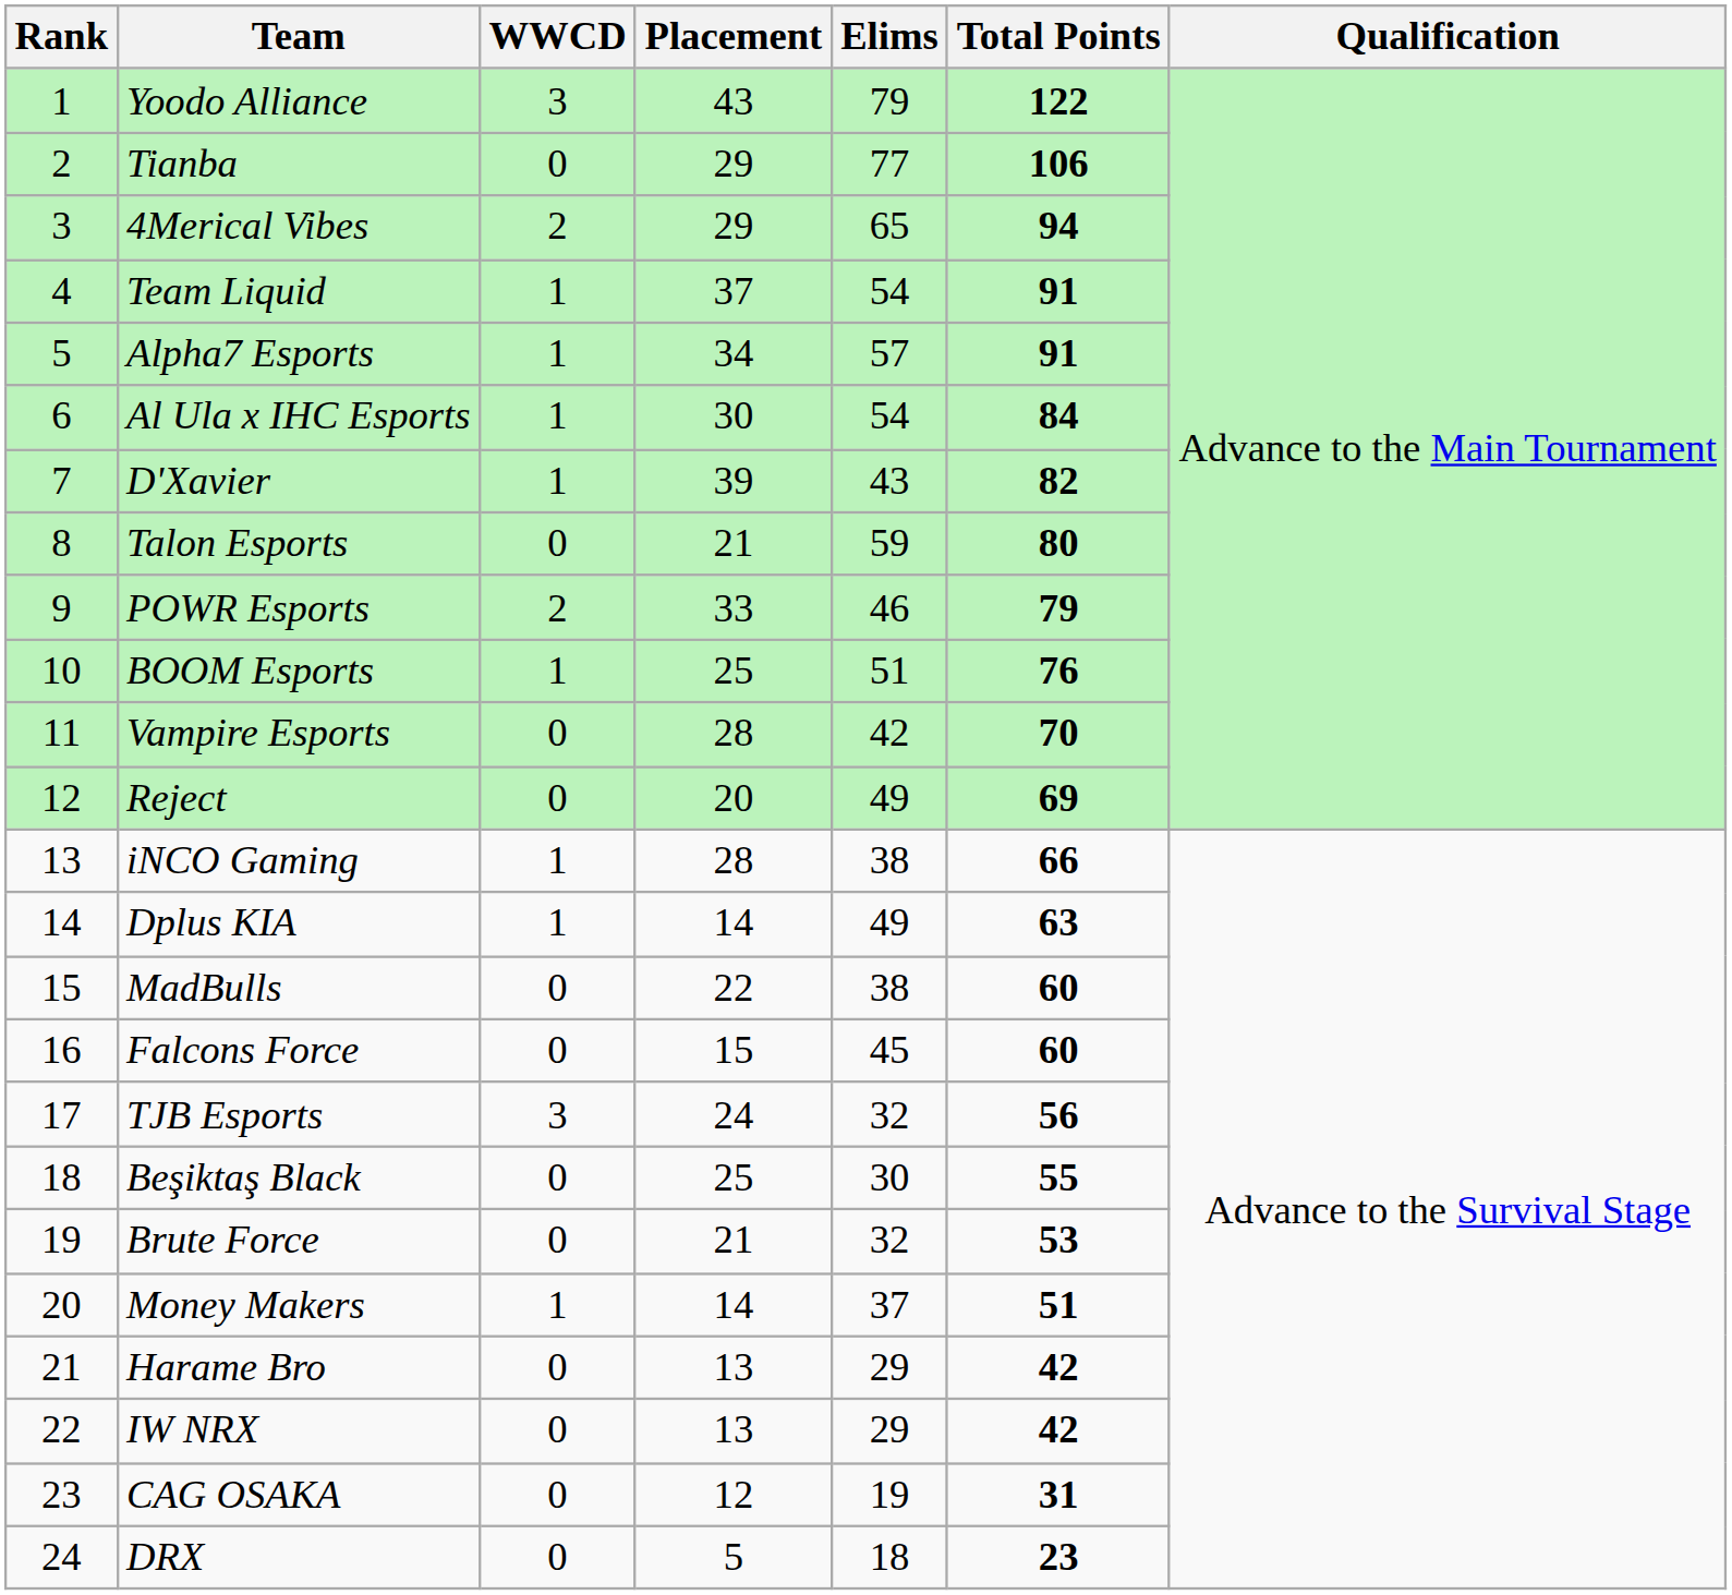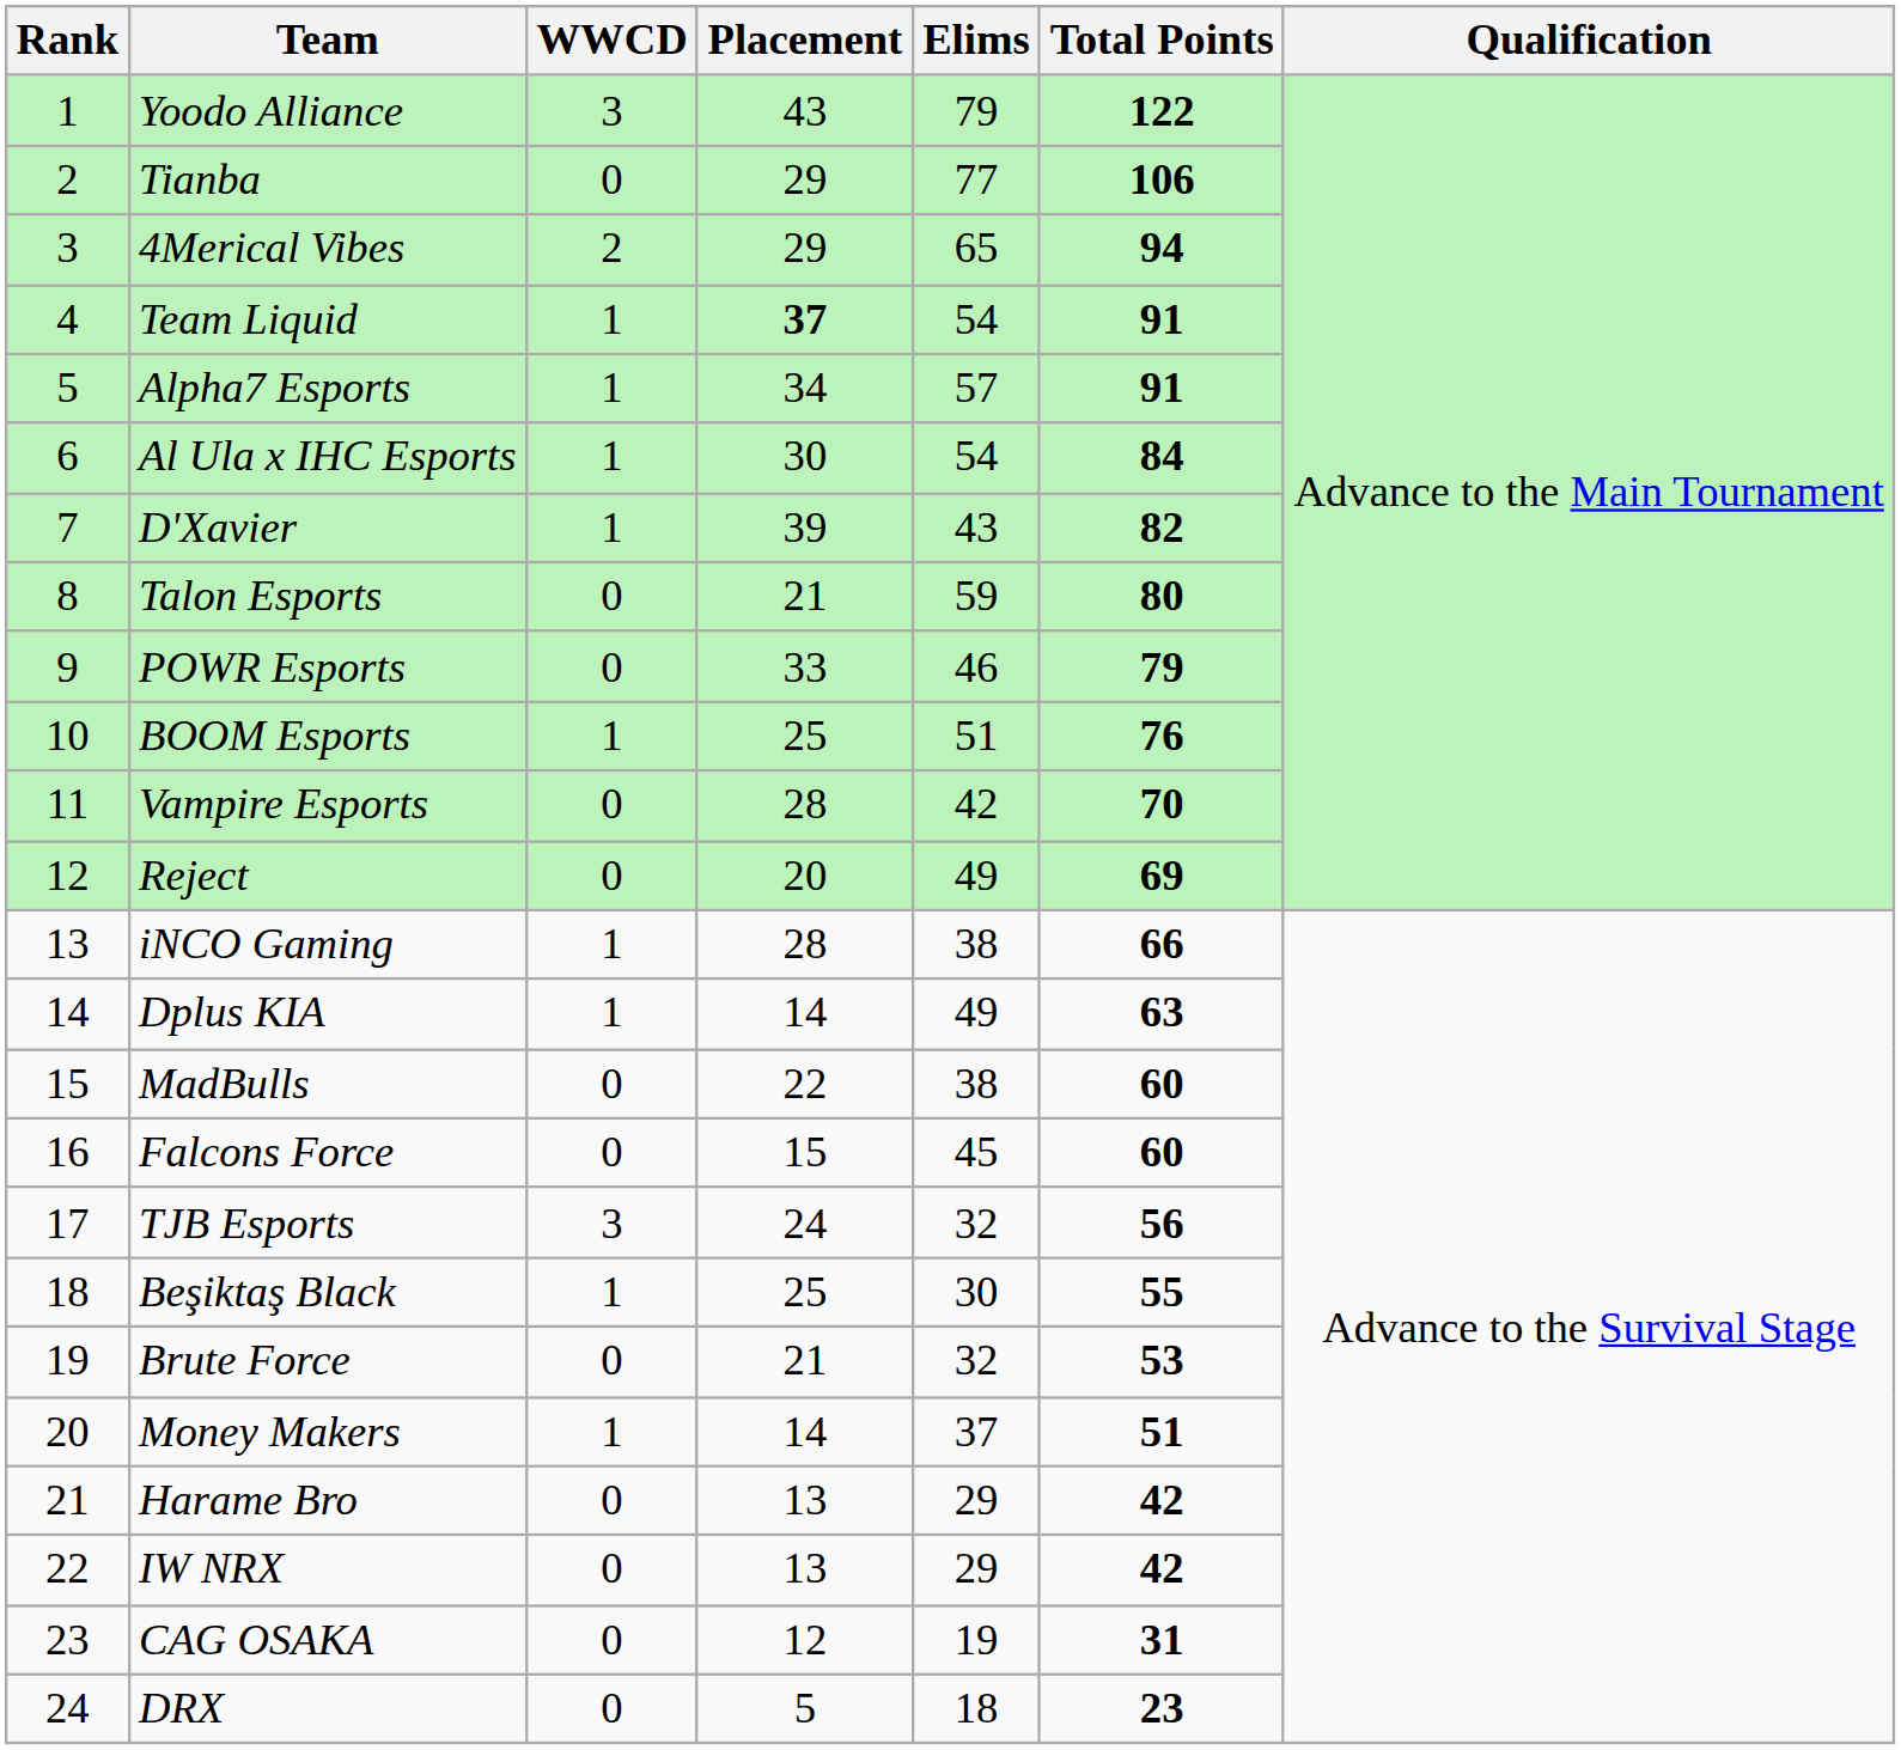 <table class="wikitable" style="text-align:center">
 <tr>
 <th>Rank</th>
 <th>Team</th>
 <th>WWCD</th>
 <th>Placement</th>
 <th>Elims</th>
 <th>Total Points</th>
 <th>Qualification</th>
 </tr>
 <tr style="background:#BBF3BB">
 <td>1</td>
 <td style="text-align:left"> <em>Yoodo Alliance</em></td>
 <td>3</td>
 <td>43</td>
 <td>79</td>
 <td><strong>122</strong></td>
 <td rowspan="12">Advance to the <a href='#'>Main Tournament</a></td>
 </tr>
 <tr style="background:#BBF3BB">
 <td>2</td>
 <td style="text-align:left"> <em>Tianba</em></td>
 <td>0</td>
 <td>29</td>
 <td>77</td>
 <td><strong>106</strong></td>
 </tr>
 <tr | style="background:#BBF3BB">
 <td>3</td>
 <td style="text-align:left"> <em>4Merical Vibes</em></td>
 <td>2</td>
 <td>29</td>
 <td>65</td>
 <td><strong>94</strong></td>
 </tr>
 <tr style="background:#BBF3BB">
 <td>4</td>
 <td style="text-align:left"> <em>Team Liquid</em></td>
 <td>1</td>
-<td>37</td>
+<td><strong>37</strong></td>
 <td>54</td>
 <td><strong>91</strong></td>
 </tr>
 <tr style="background:#BBF3BB">
 <td>5</td>
 <td style="text-align:left"> <em>Alpha7 Esports</em></td>
 <td>1</td>
 <td>34</td>
 <td>57</td>
 <td><strong>91</strong></td>
 </tr>
 <tr style="background:#BBF3BB">
 <td>6</td>
 <td style="text-align:left"> <em>Al Ula x IHC Esports</em></td>
 <td>1</td>
 <td>30</td>
 <td>54</td>
 <td><strong>84</strong></td>
 </tr>
 <tr style="background:#BBF3BB">
 <td>7</td>
 <td style="text-align:left"> <em>D'Xavier</em></td>
 <td>1</td>
 <td>39</td>
 <td>43</td>
 <td><strong>82</strong></td>
 </tr>
 <tr style="background:#BBF3BB">
 <td>8</td>
 <td style="text-align:left"> <em>Talon Esports</em></td>
 <td>0</td>
 <td>21</td>
 <td>59</td>
 <td><strong>80</strong></td>
 </tr>
 <tr style="background:#BBF3BB">
 <td>9</td>
 <td style="text-align:left"> <em>POWR Esports</em></td>
-<td>2</td>
+<td>0</td>
 <td>33</td>
 <td>46</td>
 <td><strong>79</strong></td>
 </tr>
 <tr style="background:#BBF3BB">
 <td>10</td>
 <td style="text-align:left"> <em>BOOM Esports</em></td>
 <td>1</td>
 <td>25</td>
 <td>51</td>
 <td><strong>76</strong></td>
 </tr>
 <tr style="background:#BBF3BB">
 <td>11</td>
 <td style="text-align:left"> <em>Vampire Esports</em></td>
 <td>0</td>
 <td>28</td>
 <td>42</td>
 <td><strong>70</strong></td>
 </tr>
 <tr style="background:#BBF3BB">
 <td>12</td>
 <td style="text-align:left"> <em>Reject</em></td>
 <td>0</td>
 <td>20</td>
 <td>49</td>
 <td><strong>69</strong></td>
 </tr>
 <tr>
 <td>13</td>
 <td style="text-align:left"> <em>iNCO Gaming</em></td>
 <td>1</td>
 <td>28</td>
 <td>38</td>
 <td><strong>66</strong></td>
 <td rowspan="12">Advance to the <a href='#'>Survival Stage</a></td>
 </tr>
 <tr>
 <td>14</td>
 <td style="text-align:left"> <em>Dplus KIA</em></td>
 <td>1</td>
 <td>14</td>
 <td>49</td>
 <td><strong>63</strong></td>
 </tr>
 <tr>
 <td>15</td>
 <td style="text-align:left"> <em>MadBulls</em></td>
 <td>0</td>
 <td>22</td>
 <td>38</td>
 <td><strong>60</strong></td>
 </tr>
 <tr>
 <td>16</td>
 <td style="text-align:left"> <em>Falcons Force</em></td>
 <td>0</td>
 <td>15</td>
 <td>45</td>
 <td><strong>60</strong></td>
 </tr>
 <tr>
 <td>17</td>
 <td style="text-align:left"> <em>TJB Esports</em></td>
 <td>3</td>
 <td>24</td>
 <td>32</td>
 <td><strong>56</strong></td>
 </tr>
 <tr>
 <td>18</td>
 <td style="text-align:left"> <em>Beşiktaş Black</em></td>
-<td>0</td>
+<td>1</td>
 <td>25</td>
 <td>30</td>
 <td><strong>55</strong></td>
 </tr>
 <tr>
 <td>19</td>
 <td style="text-align:left"> <em>Brute Force</em></td>
 <td>0</td>
 <td>21</td>
 <td>32</td>
 <td><strong>53</strong></td>
 </tr>
 <tr>
 <td>20</td>
 <td style="text-align:left"> <em>Money Makers</em></td>
 <td>1</td>
 <td>14</td>
 <td>37</td>
 <td><strong>51</strong></td>
 </tr>
 <tr>
 <td>21</td>
 <td style="text-align:left"> <em>Harame Bro</em></td>
 <td>0</td>
 <td>13</td>
 <td>29</td>
 <td><strong>42</strong></td>
 </tr>
 <tr>
 <td>22</td>
 <td style="text-align:left"> <em>IW NRX</em></td>
 <td>0</td>
 <td>13</td>
 <td>29</td>
 <td><strong>42</strong></td>
 </tr>
 <tr>
 <td>23</td>
 <td style="text-align:left"> <em>CAG OSAKA</em></td>
 <td>0</td>
 <td>12</td>
 <td>19</td>
 <td><strong>31</strong></td>
 </tr>
 <tr>
 <td>24</td>
 <td style="text-align:left"> <em>DRX</em></td>
 <td>0</td>
 <td>5</td>
 <td>18</td>
 <td><strong>23</strong></td>
 </tr>
 </table>
